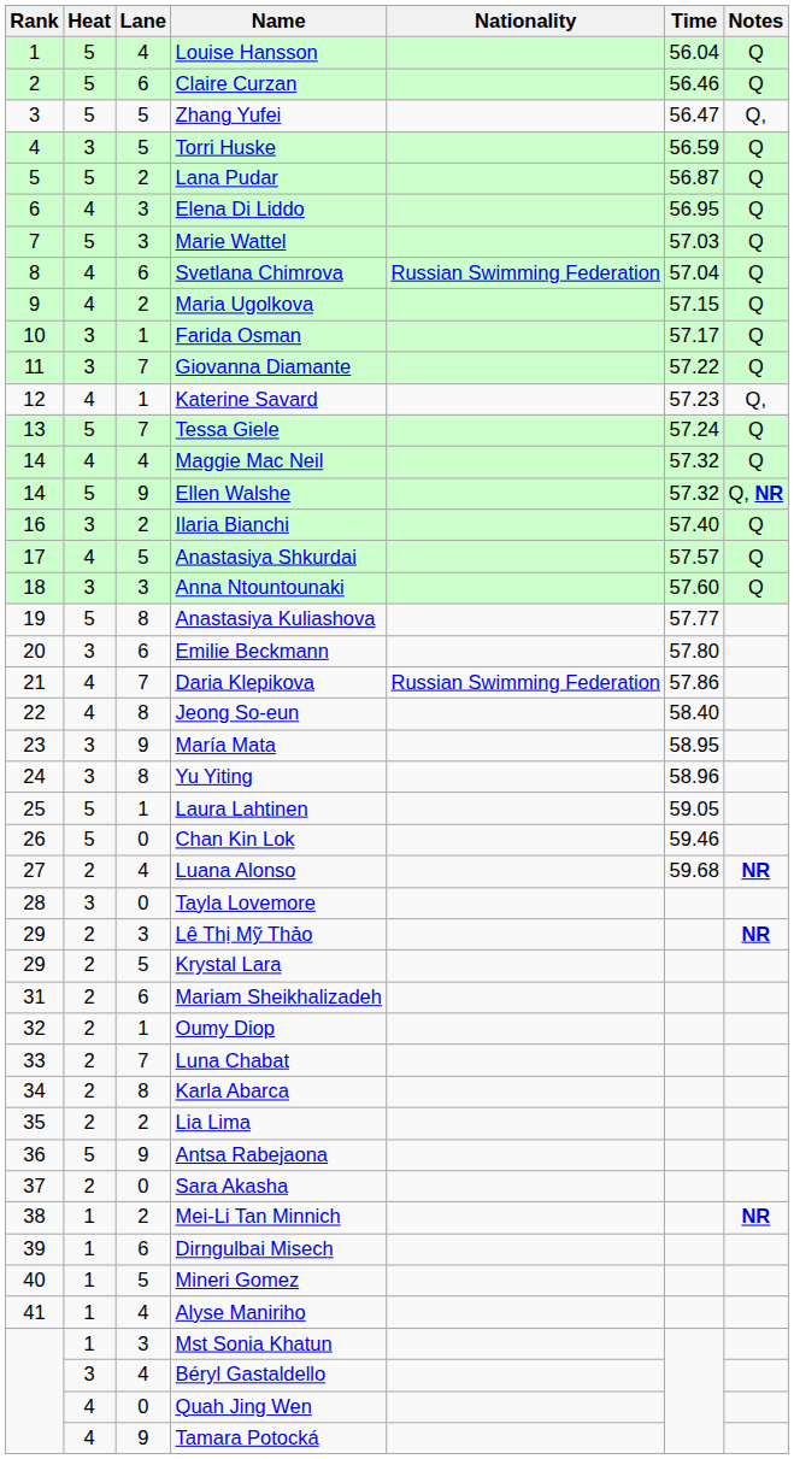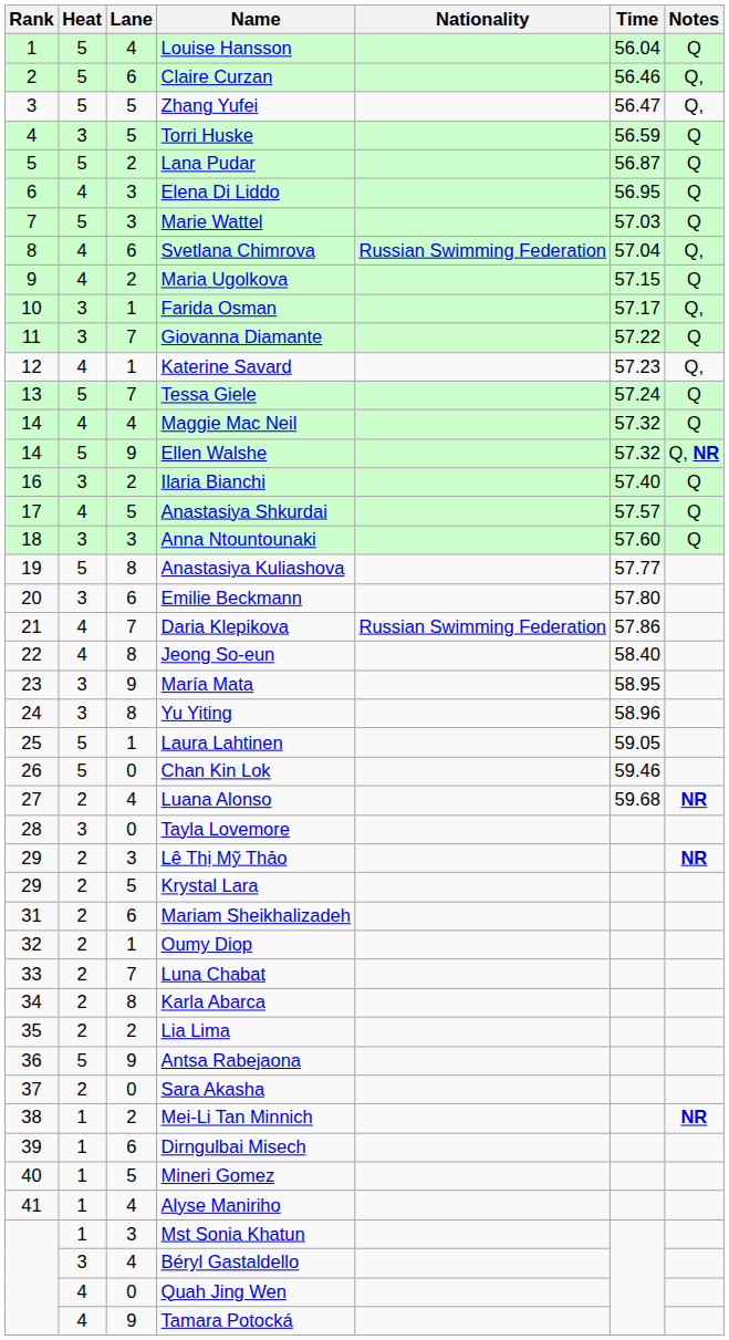 <table class="wikitable sortable" style="text-align:center">
 <tr>
 <th>Rank</th>
 <th>Heat</th>
 <th>Lane</th>
 <th>Name</th>
 <th>Nationality</th>
 <th>Time</th>
 <th>Notes</th>
 </tr>
 <tr bgcolor=ccffcc>
 <td>1</td>
 <td>5</td>
 <td>4</td>
 <td align=left><a href='#'>Louise Hansson</a></td>
 <td align=left></td>
 <td>56.04</td>
 <td>Q</td>
 </tr>
 <tr bgcolor=ccffcc>
 <td>2</td>
 <td>5</td>
 <td>6</td>
 <td align=left><a href='#'>Claire Curzan</a></td>
 <td align=left></td>
 <td>56.46</td>
-<td>Q</td>
+<td>Q, </td>
 </tr>
 <tr>
 <td>3</td>
 <td>5</td>
 <td>5</td>
 <td align=left><a href='#'>Zhang Yufei</a></td>
 <td align=left></td>
 <td>56.47</td>
 <td>Q, </td>
 </tr>
 <tr bgcolor=ccffcc>
 <td>4</td>
 <td>3</td>
 <td>5</td>
 <td align=left><a href='#'>Torri Huske</a></td>
 <td align=left></td>
 <td>56.59</td>
 <td>Q</td>
 </tr>
 <tr bgcolor=ccffcc>
 <td>5</td>
 <td>5</td>
 <td>2</td>
 <td align=left><a href='#'>Lana Pudar</a></td>
 <td align=left></td>
 <td>56.87</td>
 <td>Q</td>
 </tr>
 <tr bgcolor=ccffcc>
 <td>6</td>
 <td>4</td>
 <td>3</td>
 <td align=left><a href='#'>Elena Di Liddo</a></td>
 <td align=left></td>
 <td>56.95</td>
 <td>Q</td>
 </tr>
 <tr bgcolor=ccffcc>
 <td>7</td>
 <td>5</td>
 <td>3</td>
 <td align=left><a href='#'>Marie Wattel</a></td>
 <td align=left></td>
 <td>57.03</td>
 <td>Q</td>
 </tr>
 <tr bgcolor=ccffcc>
 <td>8</td>
 <td>4</td>
 <td>6</td>
 <td align=left><a href='#'>Svetlana Chimrova</a></td>
 <td align=left><a href='#'>Russian Swimming Federation</a></td>
 <td>57.04</td>
-<td>Q</td>
+<td>Q, </td>
 </tr>
 <tr bgcolor=ccffcc>
 <td>9</td>
 <td>4</td>
 <td>2</td>
 <td align=left><a href='#'>Maria Ugolkova</a></td>
 <td align=left></td>
 <td>57.15</td>
 <td>Q</td>
 </tr>
 <tr bgcolor=ccffcc>
 <td>10</td>
 <td>3</td>
 <td>1</td>
 <td align=left><a href='#'>Farida Osman</a></td>
 <td align=left></td>
 <td>57.17</td>
-<td>Q</td>
+<td>Q, </td>
 </tr>
 <tr bgcolor=ccffcc>
 <td>11</td>
 <td>3</td>
 <td>7</td>
 <td align=left><a href='#'>Giovanna Diamante</a></td>
 <td align=left></td>
 <td>57.22</td>
 <td>Q</td>
 </tr>
 <tr>
 <td>12</td>
 <td>4</td>
 <td>1</td>
 <td align=left><a href='#'>Katerine Savard</a></td>
 <td align=left></td>
 <td>57.23</td>
 <td>Q, </td>
 </tr>
 <tr bgcolor=ccffcc>
 <td>13</td>
 <td>5</td>
 <td>7</td>
 <td align=left><a href='#'>Tessa Giele</a></td>
 <td align=left></td>
 <td>57.24</td>
 <td>Q</td>
 </tr>
 <tr bgcolor=ccffcc>
 <td>14</td>
 <td>4</td>
 <td>4</td>
 <td align=left><a href='#'>Maggie Mac Neil</a></td>
 <td align=left></td>
 <td>57.32</td>
 <td>Q</td>
 </tr>
 <tr bgcolor=ccffcc>
 <td>14</td>
 <td>5</td>
 <td>9</td>
 <td align=left><a href='#'>Ellen Walshe</a></td>
 <td align=left></td>
 <td>57.32</td>
 <td>Q, <strong><a href='#'>NR</a></strong></td>
 </tr>
 <tr bgcolor=ccffcc>
 <td>16</td>
 <td>3</td>
 <td>2</td>
 <td align=left><a href='#'>Ilaria Bianchi</a></td>
 <td align=left></td>
 <td>57.40</td>
 <td>Q</td>
 </tr>
 <tr bgcolor=ccffcc>
 <td>17</td>
 <td>4</td>
 <td>5</td>
 <td align=left><a href='#'>Anastasiya Shkurdai</a></td>
 <td align=left></td>
 <td>57.57</td>
 <td>Q</td>
 </tr>
 <tr bgcolor=ccffcc>
 <td>18</td>
 <td>3</td>
 <td>3</td>
 <td align=left><a href='#'>Anna Ntountounaki</a></td>
 <td align=left></td>
 <td>57.60</td>
 <td>Q</td>
 </tr>
 <tr>
 <td>19</td>
 <td>5</td>
 <td>8</td>
 <td align=left><a href='#'>Anastasiya Kuliashova</a></td>
 <td align=left></td>
 <td>57.77</td>
 <td></td>
 </tr>
 <tr>
 <td>20</td>
 <td>3</td>
 <td>6</td>
 <td align=left><a href='#'>Emilie Beckmann</a></td>
 <td align=left></td>
 <td>57.80</td>
 <td></td>
 </tr>
 <tr>
 <td>21</td>
 <td>4</td>
 <td>7</td>
 <td align=left><a href='#'>Daria Klepikova</a></td>
 <td align=left><a href='#'>Russian Swimming Federation</a></td>
 <td>57.86</td>
 <td></td>
 </tr>
 <tr>
 <td>22</td>
 <td>4</td>
 <td>8</td>
 <td align=left><a href='#'>Jeong So-eun</a></td>
 <td align=left></td>
 <td>58.40</td>
 <td></td>
 </tr>
 <tr>
 <td>23</td>
 <td>3</td>
 <td>9</td>
 <td align=left><a href='#'>María Mata</a></td>
 <td align=left></td>
 <td>58.95</td>
 <td></td>
 </tr>
 <tr>
 <td>24</td>
 <td>3</td>
 <td>8</td>
 <td align=left><a href='#'>Yu Yiting</a></td>
 <td align=left></td>
 <td>58.96</td>
 <td></td>
 </tr>
 <tr>
 <td>25</td>
 <td>5</td>
 <td>1</td>
 <td align=left><a href='#'>Laura Lahtinen</a></td>
 <td align=left></td>
 <td>59.05</td>
 <td></td>
 </tr>
 <tr>
 <td>26</td>
 <td>5</td>
 <td>0</td>
 <td align=left><a href='#'>Chan Kin Lok</a></td>
 <td align=left></td>
 <td>59.46</td>
 <td></td>
 </tr>
 <tr>
 <td>27</td>
 <td>2</td>
 <td>4</td>
 <td align=left><a href='#'>Luana Alonso</a></td>
 <td align=left></td>
 <td>59.68</td>
 <td><strong><a href='#'>NR</a></strong></td>
 </tr>
 <tr>
 <td>28</td>
 <td>3</td>
 <td>0</td>
 <td align=left><a href='#'>Tayla Lovemore</a></td>
 <td align=left></td>
 <td></td>
 <td></td>
 </tr>
 <tr>
 <td>29</td>
 <td>2</td>
 <td>3</td>
 <td align=left><a href='#'>Lê Thị Mỹ Thảo</a></td>
 <td align=left></td>
 <td></td>
 <td><strong><a href='#'>NR</a></strong></td>
 </tr>
 <tr>
 <td>29</td>
 <td>2</td>
 <td>5</td>
 <td align=left><a href='#'>Krystal Lara</a></td>
 <td align=left></td>
 <td></td>
 <td></td>
 </tr>
 <tr>
 <td>31</td>
 <td>2</td>
 <td>6</td>
 <td align=left><a href='#'>Mariam Sheikhalizadeh</a></td>
 <td align=left></td>
 <td></td>
 <td></td>
 </tr>
 <tr>
 <td>32</td>
 <td>2</td>
 <td>1</td>
 <td align=left><a href='#'>Oumy Diop</a></td>
 <td align=left></td>
 <td></td>
 <td></td>
 </tr>
 <tr>
 <td>33</td>
 <td>2</td>
 <td>7</td>
 <td align=left><a href='#'>Luna Chabat</a></td>
 <td align=left></td>
 <td></td>
 <td></td>
 </tr>
 <tr>
 <td>34</td>
 <td>2</td>
 <td>8</td>
 <td align=left><a href='#'>Karla Abarca</a></td>
 <td align=left></td>
 <td></td>
 <td></td>
 </tr>
 <tr>
 <td>35</td>
 <td>2</td>
 <td>2</td>
 <td align=left><a href='#'>Lia Lima</a></td>
 <td align=left></td>
 <td></td>
 <td></td>
 </tr>
 <tr>
 <td>36</td>
 <td>5</td>
 <td>9</td>
 <td align=left><a href='#'>Antsa Rabejaona</a></td>
 <td align=left></td>
 <td></td>
 <td></td>
 </tr>
 <tr>
 <td>37</td>
 <td>2</td>
 <td>0</td>
 <td align=left><a href='#'>Sara Akasha</a></td>
 <td align=left></td>
 <td></td>
 <td></td>
 </tr>
 <tr>
 <td>38</td>
 <td>1</td>
 <td>2</td>
 <td align=left><a href='#'>Mei-Li Tan Minnich</a></td>
 <td align=left></td>
 <td></td>
 <td><strong><a href='#'>NR</a></strong></td>
 </tr>
 <tr>
 <td>39</td>
 <td>1</td>
 <td>6</td>
 <td align=left><a href='#'>Dirngulbai Misech</a></td>
 <td align=left></td>
 <td></td>
 <td></td>
 </tr>
 <tr>
 <td>40</td>
 <td>1</td>
 <td>5</td>
 <td align=left><a href='#'>Mineri Gomez</a></td>
 <td align=left></td>
 <td></td>
 <td></td>
 </tr>
 <tr>
 <td>41</td>
 <td>1</td>
 <td>4</td>
 <td align=left><a href='#'>Alyse Maniriho</a></td>
 <td align=left></td>
 <td></td>
 <td></td>
 </tr>
 <tr>
 <td rowspan=4></td>
 <td>1</td>
 <td>3</td>
 <td align=left><a href='#'>Mst Sonia Khatun</a></td>
 <td align=left></td>
 <td rowspan=4></td>
 <td></td>
 </tr>
 <tr>
 <td>3</td>
 <td>4</td>
 <td align=left><a href='#'>Béryl Gastaldello</a></td>
 <td align=left></td>
 <td></td>
 </tr>
 <tr>
 <td>4</td>
 <td>0</td>
 <td align=left><a href='#'>Quah Jing Wen</a></td>
 <td align=left></td>
 <td></td>
 </tr>
 <tr>
 <td>4</td>
 <td>9</td>
 <td align=left><a href='#'>Tamara Potocká</a></td>
 <td align=left></td>
 <td></td>
 </tr>
 </table>
